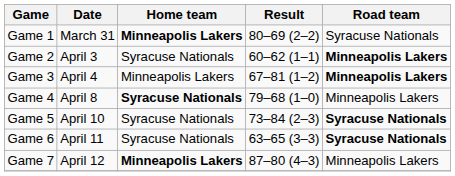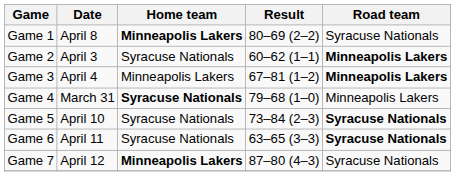 <table class="wikitable">
 <tr>
 <th>Game</th>
 <th>Date</th>
 <th>Home team</th>
 <th>Result</th>
 <th>Road team</th>
 </tr>
 <tr>
 <td>Game 1</td>
-<td>March 31</td>
+<td>April 8</td>
 <td><strong>Minneapolis Lakers</strong></td>
 <td>80–69 (2–2)</td>
 <td>Syracuse Nationals</td>
 </tr>
 <tr>
 <td>Game 2</td>
 <td>April 3</td>
 <td>Syracuse Nationals</td>
 <td>60–62 (1–1)</td>
 <td><strong>Minneapolis Lakers</strong></td>
 </tr>
 <tr>
 <td>Game 3</td>
 <td>April 4</td>
 <td>Minneapolis Lakers</td>
 <td>67–81 (1–2)</td>
 <td><strong>Minneapolis Lakers</strong></td>
 </tr>
 <tr>
 <td>Game 4</td>
-<td>April 8</td>
+<td>March 31</td>
 <td><strong>Syracuse Nationals</strong></td>
 <td>79–68 (1–0)</td>
 <td>Minneapolis Lakers</td>
 </tr>
 <tr>
 <td>Game 5</td>
 <td>April 10</td>
 <td>Syracuse Nationals</td>
 <td>73–84 (2–3)</td>
 <td><strong>Syracuse Nationals</strong></td>
 </tr>
 <tr>
 <td>Game 6</td>
 <td>April 11</td>
 <td>Syracuse Nationals</td>
 <td>63–65 (3–3)</td>
 <td><strong>Syracuse Nationals</strong></td>
 </tr>
 <tr>
 <td>Game 7</td>
 <td>April 12</td>
 <td><strong>Minneapolis Lakers</strong></td>
 <td>87–80 (4–3)</td>
-<td>Minneapolis Lakers</td>
+<td>Syracuse Nationals</td>
 </tr>
 <tr>
 </tr>
 </table>
